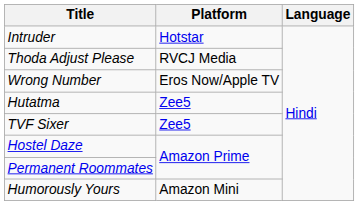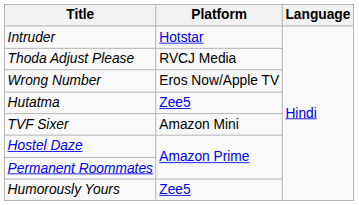 <table class="wikitable sortable">
 <tr>
 <th>Title</th>
 <th>Platform</th>
 <th>Language</th>
 </tr>
 <tr>
 <td Intruder (2020 Indian film)><em>Intruder</em></td>
 <td><a href='#'>Hotstar</a></td>
 <td rowspan="8"><a href='#'>Hindi</a></td>
 </tr>
 <tr>
 <td><em>Thoda Adjust Please</em></td>
 <td>RVCJ Media</td>
 </tr>
 <tr>
 <td Wrong Number (TV series)><em>Wrong Number</em></td>
 <td>Eros Now/Apple TV</td>
 </tr>
 <tr>
 <td><em>Hutatma</em></td>
 <td><a href='#'>Zee5</a></td>
 </tr>
 <tr>
 <td><em>TVF Sixer</em></td>
-<td><a href='#'>Zee5</a></td>
+<td>Amazon Mini</td>
 </tr>
 <tr>
 <td><em><a href='#'>Hostel Daze</a></em></td>
 <td rowspan="2"><a href='#'>Amazon Prime</a></td>
 </tr>
 <tr>
 <td><em><a href='#'>Permanent Roommates</a></em></td>
 </tr>
 <tr>
 <td><em>Humorously Yours</em></td>
-<td>Amazon Mini</td>
+<td><a href='#'>Zee5</a></td>
 </tr>
 </table>
